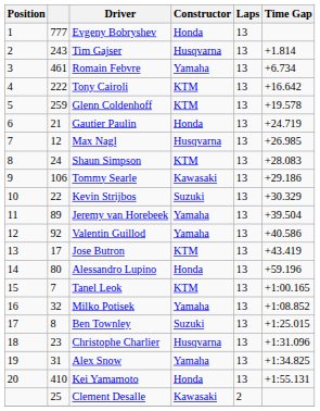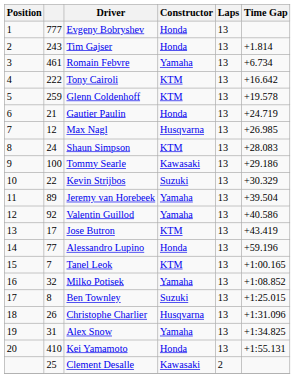 <table class="wikitable" style="font-size:95%;">
 <tr>
 <th>Position</th>
 <th></th>
 <th>Driver</th>
 <th>Constructor</th>
 <th>Laps</th>
 <th>Time Gap</th>
 </tr>
 <tr>
 <td>1</td>
 <td>777</td>
 <td> <a href='#'>Evgeny Bobryshev</a></td>
 <td><a href='#'>Honda</a></td>
 <td>13</td>
 <td></td>
 </tr>
 <tr>
 <td>2</td>
 <td>243</td>
 <td> <a href='#'>Tim Gajser</a></td>
-<td><a href='#'>Husqvarna</a></td>
+<td><a href='#'>Honda</a></td>
 <td>13</td>
 <td>+1.814</td>
 </tr>
 <tr>
 <td>3</td>
 <td>461</td>
 <td> <a href='#'>Romain Febvre</a></td>
 <td><a href='#'>Yamaha</a></td>
 <td>13</td>
 <td>+6.734</td>
 </tr>
 <tr>
 <td>4</td>
 <td>222</td>
 <td> <a href='#'>Tony Cairoli</a></td>
 <td><a href='#'>KTM</a></td>
 <td>13</td>
 <td>+16.642</td>
 </tr>
 <tr>
 <td>5</td>
 <td>259</td>
 <td> <a href='#'>Glenn Coldenhoff</a></td>
 <td><a href='#'>KTM</a></td>
 <td>13</td>
 <td>+19.578</td>
 </tr>
 <tr>
 <td>6</td>
 <td>21</td>
 <td> <a href='#'>Gautier Paulin</a></td>
 <td><a href='#'>Honda</a></td>
 <td>13</td>
 <td>+24.719</td>
 </tr>
 <tr>
 <td>7</td>
 <td>12</td>
 <td> <a href='#'>Max Nagl</a></td>
 <td><a href='#'>Husqvarna</a></td>
 <td>13</td>
 <td>+26.985</td>
 </tr>
 <tr>
 <td>8</td>
 <td>24</td>
 <td> <a href='#'>Shaun Simpson</a></td>
 <td><a href='#'>KTM</a></td>
 <td>13</td>
 <td>+28.083</td>
 </tr>
 <tr>
 <td>9</td>
-<td>106</td>
+<td>100</td>
 <td> <a href='#'>Tommy Searle</a></td>
 <td><a href='#'>Kawasaki</a></td>
 <td>13</td>
 <td>+29.186</td>
 </tr>
 <tr>
 <td>10</td>
 <td>22</td>
 <td> <a href='#'>Kevin Strijbos</a></td>
 <td><a href='#'>Suzuki</a></td>
 <td>13</td>
 <td>+30.329</td>
 </tr>
 <tr>
 <td>11</td>
 <td>89</td>
 <td> <a href='#'>Jeremy van Horebeek</a></td>
 <td><a href='#'>Yamaha</a></td>
 <td>13</td>
 <td>+39.504</td>
 </tr>
 <tr>
 <td>12</td>
 <td>92</td>
 <td> <a href='#'>Valentin Guillod</a></td>
 <td><a href='#'>Yamaha</a></td>
 <td>13</td>
 <td>+40.586</td>
 </tr>
 <tr>
 <td>13</td>
 <td>17</td>
 <td> <a href='#'>Jose Butron</a></td>
 <td><a href='#'>KTM</a></td>
 <td>13</td>
 <td>+43.419</td>
 </tr>
 <tr>
 <td>14</td>
-<td>80</td>
+<td>77</td>
 <td> <a href='#'>Alessandro Lupino</a></td>
 <td><a href='#'>Honda</a></td>
 <td>13</td>
 <td>+59.196</td>
 </tr>
 <tr>
 <td>15</td>
 <td>7</td>
 <td> <a href='#'>Tanel Leok</a></td>
 <td><a href='#'>KTM</a></td>
 <td>13</td>
 <td>+1:00.165</td>
 </tr>
 <tr>
 <td>16</td>
 <td>32</td>
 <td> <a href='#'>Milko Potisek</a></td>
 <td><a href='#'>Yamaha</a></td>
 <td>13</td>
 <td>+1:08.852</td>
 </tr>
 <tr>
 <td>17</td>
 <td>8</td>
 <td> <a href='#'>Ben Townley</a></td>
 <td><a href='#'>Suzuki</a></td>
 <td>13</td>
 <td>+1:25.015</td>
 </tr>
 <tr>
 <td>18</td>
-<td>23</td>
+<td>26</td>
 <td> <a href='#'>Christophe Charlier</a></td>
 <td><a href='#'>Husqvarna</a></td>
 <td>13</td>
 <td>+1:31.096</td>
 </tr>
 <tr>
 <td>19</td>
 <td>31</td>
 <td> <a href='#'>Alex Snow</a></td>
 <td><a href='#'>Yamaha</a></td>
 <td>13</td>
 <td>+1:34.825</td>
 </tr>
 <tr>
 <td>20</td>
 <td>410</td>
 <td> <a href='#'>Kei Yamamoto</a></td>
 <td><a href='#'>Honda</a></td>
 <td>13</td>
 <td>+1:55.131</td>
 </tr>
 <tr>
 <td></td>
 <td>25</td>
 <td> <a href='#'>Clement Desalle</a></td>
 <td><a href='#'>Kawasaki</a></td>
 <td>2</td>
 <td></td>
 </tr>
 <tr>
 </tr>
 </table>
